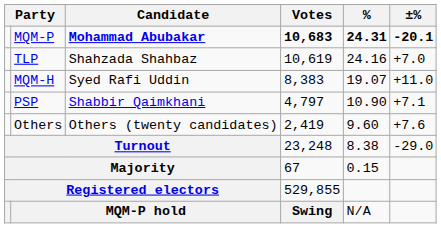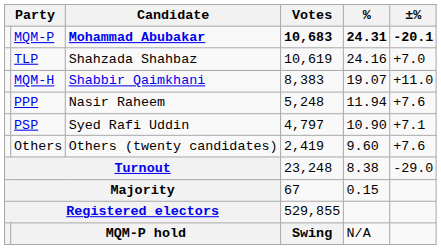 <table class="wikitable">
 <tr>
 <th colspan="2">Party</th>
 <th>Candidate</th>
 <th>Votes</th>
 <th>%</th>
 <th>±%</th>
 </tr>
 <tr>
 <td bgcolor=></td>
 <td><a href='#'>MQM-P</a></td>
 <td><strong><a href='#'>Mohammad Abubakar</a></strong></td>
 <td><strong>10,683</strong></td>
 <td><strong>24.31</strong></td>
 <td><strong>-20.1</strong></td>
 </tr>
 <tr>
 <td bgcolor=></td>
 <td><a href='#'>TLP</a></td>
 <td>Shahzada Shahbaz</td>
 <td>10,619</td>
 <td>24.16</td>
 <td>+7.0</td>
 </tr>
 <tr>
 <td bgcolor=></td>
 <td><a href='#'>MQM-H</a></td>
-<td>Syed Rafi Uddin</td>
+<td><a href='#'>Shabbir Qaimkhani</a></td>
 <td>8,383</td>
 <td>19.07</td>
 <td>+11.0</td>
 </tr>
 <tr>
 <td bgcolor=></td>
+<td><a href='#'>PPP</a></td>
+<td>Nasir Raheem</td>
+<td>5,248</td>
+<td>11.94</td>
+<td>+7.6</td>
+</tr>
+<tr>
+<td bgcolor=></td>
 <td><a href='#'>PSP</a></td>
-<td><a href='#'>Shabbir Qaimkhani</a></td>
+<td>Syed Rafi Uddin</td>
 <td>4,797</td>
 <td>10.90</td>
 <td>+7.1</td>
 </tr>
 <tr>
 <td bgcolor=></td>
 <td>Others</td>
 <td>Others (twenty candidates)</td>
 <td>2,419</td>
 <td>9.60</td>
 <td>+7.6</td>
 </tr>
 <tr>
 <th colspan="3"><a href='#'>Turnout</a></th>
 <td>23,248</td>
 <td>8.38</td>
 <td>-29.0</td>
 </tr>
 <tr>
 <th colspan="3">Majority</th>
 <td>67</td>
 <td>0.15</td>
 <td></td>
 </tr>
 <tr>
 <th colspan="3"><a href='#'>Registered electors</a></th>
 <td>529,855</td>
 <td></td>
 <td></td>
 </tr>
 <tr>
 <th></th>
 <th colspan="2">MQM-P hold</th>
 <th>Swing</th>
 <td>N/A</td>
 <td></td>
 </tr>
 </table>
